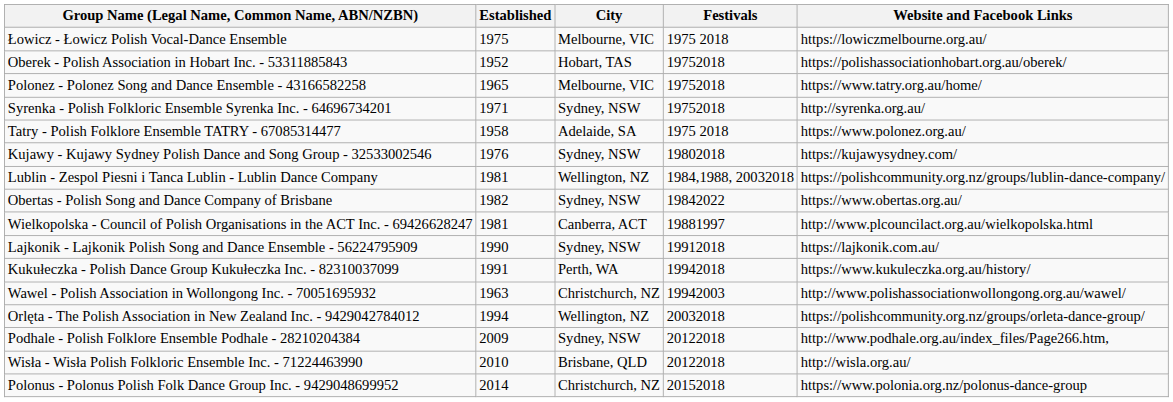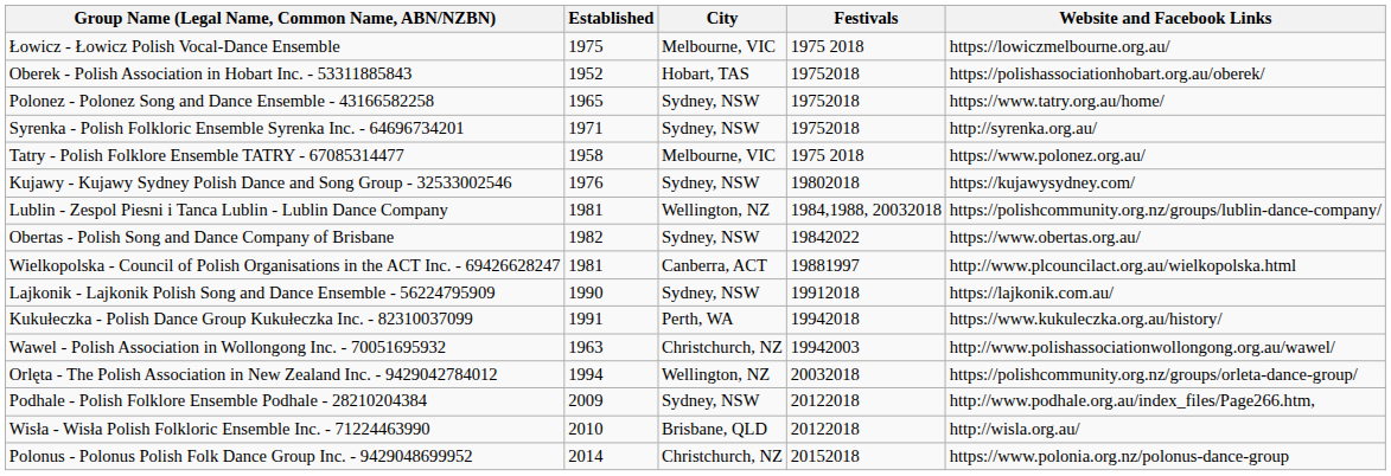 <table class ="wikitable">
 <tr>
 <th>Group Name (Legal Name, Common Name, ABN/NZBN)</th>
 <th>Established</th>
 <th>City</th>
 <th>Festivals</th>
 <th>Website and Facebook Links</th>
 </tr>
 <tr>
 <td>Łowicz - Łowicz Polish Vocal-Dance Ensemble</td>
 <td>1975</td>
 <td>Melbourne, VIC</td>
 <td>1975 2018</td>
 <td>https://lowiczmelbourne.org.au/</td>
 </tr>
 <tr>
 <td>Oberek - Polish Association in Hobart Inc. - 53311885843</td>
 <td>1952</td>
 <td>Hobart, TAS</td>
 <td>19752018</td>
 <td>https://polishassociationhobart.org.au/oberek/</td>
 </tr>
 <tr>
 <td>Polonez - Polonez Song and Dance Ensemble - 43166582258</td>
 <td>1965</td>
-<td>Melbourne, VIC</td>
+<td>Sydney, NSW</td>
 <td>19752018</td>
 <td>https://www.tatry.org.au/home/</td>
 </tr>
 <tr>
 <td>Syrenka - Polish Folkloric Ensemble Syrenka Inc. - 64696734201</td>
 <td>1971</td>
 <td>Sydney, NSW</td>
 <td>19752018</td>
 <td>http://syrenka.org.au/</td>
 </tr>
 <tr>
 <td>Tatry - Polish Folklore Ensemble TATRY - 67085314477</td>
 <td>1958</td>
-<td>Adelaide, SA</td>
+<td>Melbourne, VIC</td>
 <td>1975 2018</td>
 <td>https://www.polonez.org.au/</td>
 </tr>
 <tr>
 <td>Kujawy - Kujawy Sydney Polish Dance and Song Group - 32533002546</td>
 <td>1976</td>
 <td>Sydney, NSW</td>
 <td>19802018</td>
 <td>https://kujawysydney.com/</td>
 </tr>
 <tr>
 <td>Lublin - Zespol Piesni i Tanca Lublin - Lublin Dance Company</td>
 <td>1981</td>
 <td>Wellington, NZ</td>
 <td>1984,1988, 20032018</td>
 <td>https://polishcommunity.org.nz/groups/lublin-dance-company/</td>
 </tr>
 <tr>
 <td>Obertas - Polish Song and Dance Company of Brisbane</td>
 <td>1982</td>
 <td>Sydney, NSW</td>
 <td>19842022</td>
 <td>https://www.obertas.org.au/</td>
 </tr>
 <tr>
 <td>Wielkopolska - Council of Polish Organisations in the ACT Inc. - 69426628247</td>
 <td>1981</td>
 <td>Canberra, ACT</td>
 <td>19881997</td>
 <td>http://www.plcouncilact.org.au/wielkopolska.html</td>
 </tr>
 <tr>
 <td>Lajkonik - Lajkonik Polish Song and Dance Ensemble - 56224795909</td>
 <td>1990</td>
 <td>Sydney, NSW</td>
 <td>19912018</td>
 <td>https://lajkonik.com.au/</td>
 </tr>
 <tr>
 <td>Kukułeczka - Polish Dance Group Kukułeczka Inc. - 82310037099</td>
 <td>1991</td>
 <td>Perth, WA</td>
 <td>19942018</td>
 <td>https://www.kukuleczka.org.au/history/</td>
 </tr>
 <tr>
 <td>Wawel - Polish Association in Wollongong Inc. - 70051695932</td>
 <td>1963</td>
 <td>Christchurch, NZ</td>
 <td>19942003</td>
 <td>http://www.polishassociationwollongong.org.au/wawel/</td>
 </tr>
 <tr>
 <td>Orlęta - The Polish Association in New Zealand Inc. - 9429042784012</td>
 <td>1994</td>
 <td>Wellington, NZ</td>
 <td>20032018</td>
 <td>https://polishcommunity.org.nz/groups/orleta-dance-group/</td>
 </tr>
 <tr>
 <td>Podhale - Polish Folklore Ensemble Podhale - 28210204384</td>
 <td>2009</td>
 <td>Sydney, NSW</td>
 <td>20122018</td>
 <td>http://www.podhale.org.au/index_files/Page266.htm,</td>
 </tr>
 <tr>
 <td>Wisła - Wisła Polish Folkloric Ensemble Inc. - 71224463990</td>
 <td>2010</td>
 <td>Brisbane, QLD</td>
 <td>20122018</td>
 <td>http://wisla.org.au/</td>
 </tr>
 <tr>
 <td>Polonus - Polonus Polish Folk Dance Group Inc. - 9429048699952</td>
 <td>2014</td>
 <td>Christchurch, NZ</td>
 <td>20152018</td>
 <td>https://www.polonia.org.nz/polonus-dance-group</td>
 </tr>
 </table>
